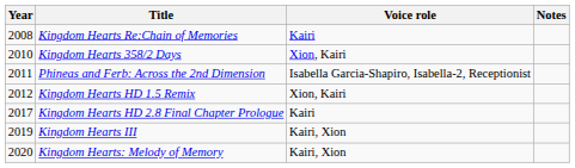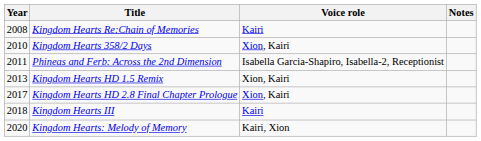 <table class="wikitable sortable">
 <tr>
 <th>Year</th>
 <th>Title</th>
 <th>Voice role</th>
 <th class="unsortable">Notes</th>
 </tr>
 <tr>
 <td>2008</td>
 <td><em><a href='#'>Kingdom Hearts Re:Chain of Memories</a></em></td>
 <td><a href='#'>Kairi</a></td>
 <td></td>
 </tr>
 <tr>
 <td>2010</td>
 <td><em><a href='#'>Kingdom Hearts 358/2 Days</a></em></td>
 <td><a href='#'>Xion</a>, Kairi</td>
 <td></td>
 </tr>
 <tr>
 <td>2011</td>
 <td><em><a href='#'>Phineas and Ferb: Across the 2nd Dimension</a></em></td>
 <td>Isabella Garcia-Shapiro, Isabella-2, Receptionist</td>
 <td></td>
 </tr>
 <tr>
-<td>2012</td>
+<td>2013</td>
 <td><em><a href='#'>Kingdom Hearts HD 1.5 Remix</a></em></td>
 <td>Xion, Kairi</td>
 <td></td>
 </tr>
 <tr>
 <td>2017</td>
 <td><em><a href='#'>Kingdom Hearts HD 2.8 Final Chapter Prologue</a></em></td>
-<td>Kairi</td>
+<td><a href='#'>Xion</a>, Kairi</td>
 <td></td>
 </tr>
 <tr>
-<td>2019</td>
+<td>2018</td>
 <td><em><a href='#'>Kingdom Hearts III</a></em></td>
-<td>Kairi, Xion</td>
+<td><a href='#'>Kairi</a></td>
 <td></td>
 </tr>
 <tr>
 <td>2020</td>
 <td><em><a href='#'>Kingdom Hearts: Melody of Memory</a></em></td>
 <td>Kairi, Xion</td>
 <td></td>
 </tr>
 </table>
